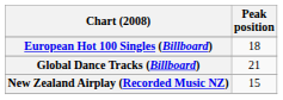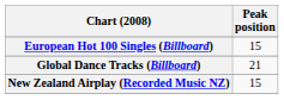 <table class="wikitable sortable plainrowheaders">
 <tr>
 <th>Chart (2008)</th>
 <th>Peak<br>position</th>
 </tr>
 <tr>
 </tr>
 <tr>
 </tr>
 <tr>
 </tr>
 <tr>
 </tr>
 <tr>
 </tr>
 <tr>
 </tr>
 <tr>
 </tr>
 <tr>
 <th scope="row"><a href='#'>European Hot 100 Singles</a> (<em><a href='#'>Billboard</a></em>)</th>
-<td style="text-align:center;">18</td>
+<td style="text-align:center;">15</td>
 </tr>
 <tr>
 </tr>
 <tr>
 </tr>
 <tr>
 </tr>
 <tr>
 <th scope="row">Global Dance Tracks (<em><a href='#'>Billboard</a></em>)</th>
 <td style="text-align:center;">21</td>
 </tr>
 <tr>
 </tr>
 <tr>
 </tr>
 <tr>
 </tr>
 <tr>
 </tr>
 <tr>
 <th scope="row">New Zealand Airplay (<a href='#'>Recorded Music NZ</a>)</th>
 <td style="text-align:center;">15</td>
 </tr>
 <tr>
 </tr>
 <tr>
 </tr>
 <tr>
 </tr>
 <tr>
 </tr>
 <tr>
 </tr>
 <tr>
 </tr>
 </table>
